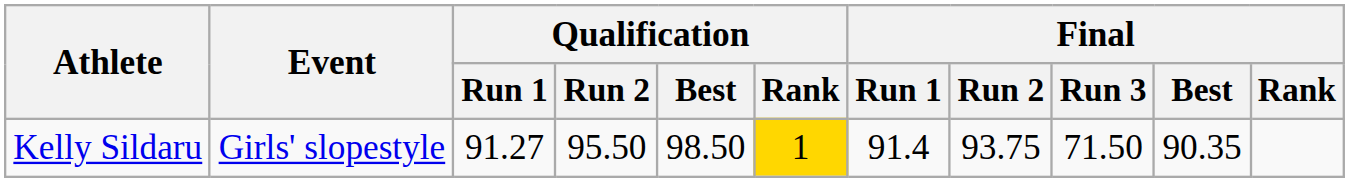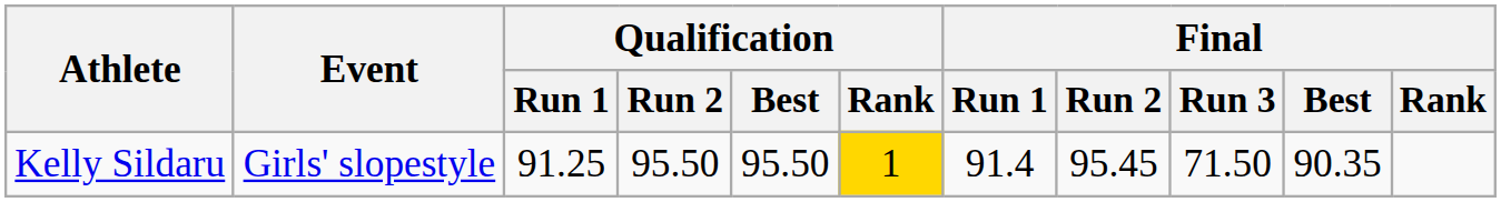 <table class="wikitable" style="font-size:95%">
 <tr>
 <th rowspan=2>Athlete</th>
 <th rowspan=2>Event</th>
 <th colspan=4>Qualification</th>
 <th colspan=5>Final</th>
 </tr>
 <tr style="font-size:95%">
 <th>Run 1</th>
 <th>Run 2</th>
 <th>Best</th>
 <th>Rank</th>
 <th>Run 1</th>
 <th>Run 2</th>
 <th>Run 3</th>
 <th>Best</th>
 <th>Rank</th>
 </tr>
 <tr align=center>
 <td align=left><a href='#'>Kelly Sildaru</a></td>
 <td align=left><a href='#'>Girls' slopestyle</a></td>
-<td>91.27</td>
+<td>91.25</td>
 <td>95.50</td>
-<td>98.50</td>
+<td>95.50</td>
 <td style="background: gold;">1</td>
 <td>91.4</td>
-<td>93.75</td>
+<td>95.45</td>
 <td>71.50</td>
 <td>90.35</td>
 <td></td>
 </tr>
 </table>
